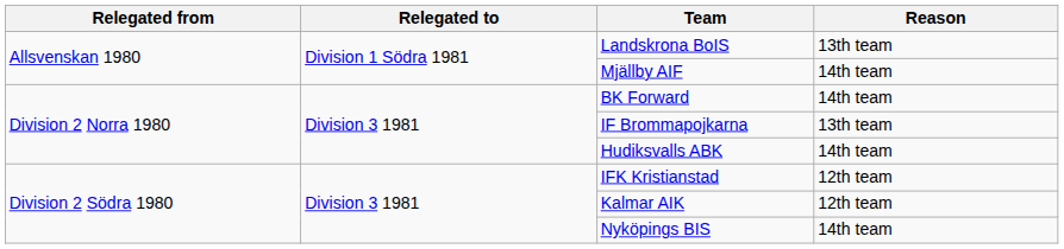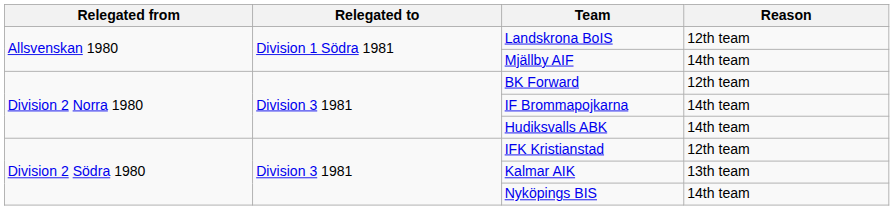 <table class="wikitable" style="text-align: left">
 <tr>
 <th style="width: 275px;">Relegated from</th>
 <th style="width: 275px;">Relegated to</th>
 <th style="width: 200px;">Team</th>
 <th style="width: 225px;">Reason</th>
 </tr>
 <tr>
 <td rowspan=2><a href='#'>Allsvenskan</a> 1980</td>
 <td rowspan=2><a href='#'>Division 1 Södra</a> 1981</td>
 <td><a href='#'>Landskrona BoIS</a></td>
-<td>13th team</td>
+<td>12th team</td>
 </tr>
 <tr>
 <td><a href='#'>Mjällby AIF</a></td>
 <td>14th team</td>
 </tr>
 <tr>
 <td rowspan=3><a href='#'>Division 2</a> <a href='#'>Norra</a> 1980</td>
 <td rowspan=3><a href='#'>Division 3</a> 1981</td>
 <td><a href='#'>BK Forward</a></td>
-<td>14th team</td>
+<td>12th team</td>
 </tr>
 <tr>
 <td><a href='#'>IF Brommapojkarna</a></td>
-<td>13th team</td>
+<td>14th team</td>
 </tr>
 <tr>
 <td><a href='#'>Hudiksvalls ABK</a></td>
 <td>14th team</td>
 </tr>
 <tr>
 <td rowspan=3><a href='#'>Division 2</a> <a href='#'>Södra</a> 1980</td>
 <td rowspan=3><a href='#'>Division 3</a> 1981</td>
 <td><a href='#'>IFK Kristianstad</a></td>
 <td>12th team</td>
 </tr>
 <tr>
 <td><a href='#'>Kalmar AIK</a></td>
-<td>12th team</td>
+<td>13th team</td>
 </tr>
 <tr>
 <td><a href='#'>Nyköpings BIS</a></td>
 <td>14th team</td>
 </tr>
 </table>
